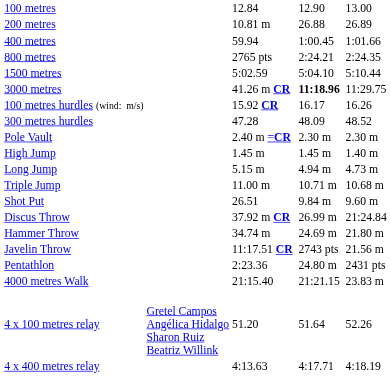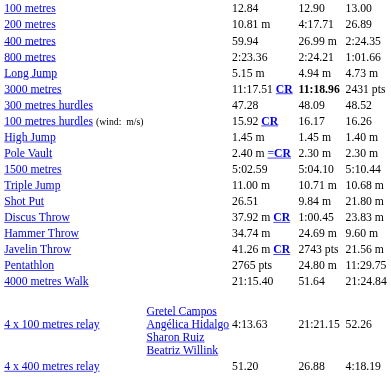 <table>
 <tr>
 <td><a href='#'>100 metres</a></td>
 <td></td>
 <td>12.84</td>
 <td></td>
 <td>12.90</td>
 <td></td>
 <td>13.00</td>
 </tr>
 <tr>
 <td><a href='#'>200 metres</a></td>
 <td></td>
 <td>10.81 m</td>
 <td></td>
-<td>26.88</td>
+<td>4:17.71</td>
 <td></td>
 <td>26.89</td>
 </tr>
 <tr>
 <td><a href='#'>400 metres</a></td>
 <td></td>
 <td>59.94</td>
 <td></td>
-<td>1:00.45</td>
+<td>26.99 m</td>
+<td></td>
+<td>2:24.35</td>
+</tr>
+<tr>
+<td><a href='#'>800 metres</a></td>
+<td></td>
+<td>2:23.36</td>
+<td></td>
+<td>2:24.21</td>
 <td></td>
 <td>1:01.66</td>
 </tr>
 <tr>
-<td><a href='#'>800 metres</a></td>
+<td><a href='#'>Long Jump</a></td>
 <td></td>
-<td>2765 pts</td>
+<td>5.15 m</td>
 <td></td>
-<td>2:24.21</td>
+<td>4.94 m</td>
 <td></td>
-<td>2:24.35</td>
-</tr>
-<tr>
-<td><a href='#'>1500 metres</a></td>
-<td></td>
-<td>5:02.59</td>
-<td></td>
-<td>5:04.10</td>
-<td></td>
-<td>5:10.44</td>
+<td>4.73 m</td>
 </tr>
 <tr>
 <td><a href='#'>3000 metres</a></td>
 <td></td>
-<td>41.26 m <strong><a href='#'>CR</a></strong></td>
+<td>11:17.51 <strong><a href='#'>CR</a></strong></td>
 <td></td>
 <td><strong>11:18.96</strong></td>
 <td></td>
-<td>11:29.75</td>
+<td>2431 pts</td>
+</tr>
+<tr>
+<td><a href='#'>300 metres hurdles</a></td>
+<td></td>
+<td>47.28</td>
+<td></td>
+<td>48.09</td>
+<td></td>
+<td>48.52</td>
 </tr>
 <tr>
 <td><a href='#'>100 metres hurdles</a> <small>(wind:  m/s)</small></td>
 <td></td>
 <td>15.92 <strong><a href='#'>CR</a></strong></td>
 <td></td>
 <td>16.17</td>
 <td></td>
 <td>16.26</td>
 </tr>
 <tr>
-<td><a href='#'>300 metres hurdles</a></td>
+<td><a href='#'>High Jump</a></td>
 <td></td>
-<td>47.28</td>
+<td>1.45 m</td>
 <td></td>
-<td>48.09</td>
+<td>1.45 m</td>
 <td></td>
-<td>48.52</td>
+<td>1.40 m</td>
 </tr>
 <tr>
 <td><a href='#'>Pole Vault</a></td>
 <td></td>
 <td>2.40 m <a href='#'>=<strong>CR</strong></a></td>
 <td></td>
 <td>2.30 m</td>
 <td></td>
 <td>2.30 m</td>
 </tr>
 <tr>
-<td><a href='#'>High Jump</a></td>
+<td><a href='#'>1500 metres</a></td>
 <td></td>
-<td>1.45 m</td>
+<td>5:02.59</td>
 <td></td>
-<td>1.45 m</td>
+<td>5:04.10</td>
 <td></td>
-<td>1.40 m</td>
-</tr>
-<tr>
-<td><a href='#'>Long Jump</a></td>
-<td></td>
-<td>5.15 m</td>
-<td></td>
-<td>4.94 m</td>
-<td></td>
-<td>4.73 m</td>
+<td>5:10.44</td>
 </tr>
 <tr>
 <td><a href='#'>Triple Jump</a></td>
 <td></td>
 <td>11.00 m</td>
 <td></td>
 <td>10.71 m</td>
 <td></td>
 <td>10.68 m</td>
 </tr>
 <tr>
 <td><a href='#'>Shot Put</a></td>
 <td></td>
 <td>26.51</td>
 <td></td>
 <td>9.84 m</td>
 <td></td>
-<td>9.60 m</td>
+<td>21.80 m</td>
 </tr>
 <tr>
 <td><a href='#'>Discus Throw</a></td>
 <td></td>
 <td>37.92 m <strong><a href='#'>CR</a></strong></td>
 <td></td>
-<td>26.99 m</td>
+<td>1:00.45</td>
 <td></td>
-<td>21:24.84</td>
+<td>23.83 m</td>
 </tr>
 <tr>
 <td><a href='#'>Hammer Throw</a></td>
 <td></td>
 <td>34.74 m</td>
 <td></td>
 <td>24.69 m</td>
 <td></td>
-<td>21.80 m</td>
+<td>9.60 m</td>
 </tr>
 <tr>
 <td><a href='#'>Javelin Throw</a></td>
 <td></td>
-<td>11:17.51 <strong><a href='#'>CR</a></strong></td>
+<td>41.26 m <strong><a href='#'>CR</a></strong></td>
 <td></td>
 <td>2743 pts</td>
 <td></td>
 <td>21.56 m</td>
 </tr>
 <tr>
 <td><a href='#'>Pentathlon</a></td>
 <td></td>
-<td>2:23.36</td>
+<td>2765 pts</td>
 <td></td>
 <td>24.80 m</td>
 <td></td>
-<td>2431 pts</td>
+<td>11:29.75</td>
 </tr>
 <tr>
 <td><a href='#'>4000 metres Walk</a></td>
 <td></td>
 <td>21:15.40</td>
 <td></td>
-<td>21:21.15</td>
+<td>51.64</td>
 <td></td>
-<td>23.83 m</td>
+<td>21:24.84</td>
 </tr>
 <tr>
 <td><a href='#'>4 x 100 metres relay</a></td>
 <td> <br> <a href='#'>Gretel Campos</a> <br> <a href='#'>Angélica Hidalgo</a> <br> <a href='#'>Sharon Ruiz</a> <br> <a href='#'>Beatriz Willink</a></td>
-<td>51.20</td>
+<td>4:13.63</td>
 <td></td>
-<td>51.64</td>
+<td>21:21.15</td>
 <td></td>
 <td>52.26</td>
 </tr>
 <tr>
 <td><a href='#'>4 x 400 metres relay</a></td>
 <td></td>
-<td>4:13.63</td>
+<td>51.20</td>
 <td></td>
-<td>4:17.71</td>
+<td>26.88</td>
 <td></td>
 <td>4:18.19</td>
 </tr>
 </table>
